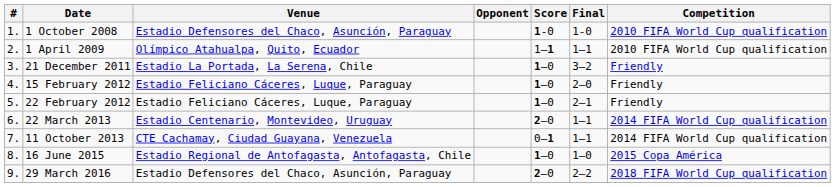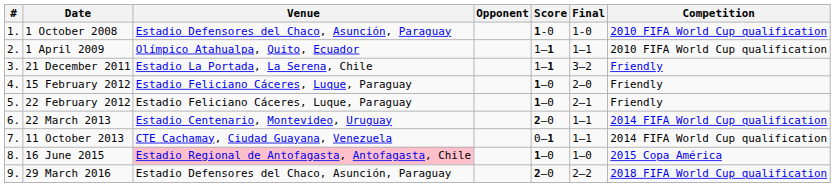 <table class="wikitable collapsible collapsed">
 <tr>
 <th>#</th>
 <th>Date</th>
 <th>Venue</th>
 <th>Opponent</th>
 <th>Score</th>
 <th>Final</th>
 <th>Competition</th>
 </tr>
 <tr>
 <td>1.</td>
 <td>1 October 2008</td>
 <td><a href='#'>Estadio Defensores del Chaco</a>, <a href='#'>Asunción</a>, <a href='#'>Paraguay</a></td>
 <td></td>
 <td><strong>1</strong>-0</td>
 <td>1-0</td>
 <td><a href='#'>2010 FIFA World Cup qualification</a></td>
 </tr>
 <tr>
 <td>2.</td>
 <td>1 April 2009</td>
 <td><a href='#'>Olímpico Atahualpa</a>, <a href='#'>Quito</a>, <a href='#'>Ecuador</a></td>
 <td></td>
 <td>1–<strong>1</strong></td>
 <td>1–1</td>
 <td>2010 FIFA World Cup qualification</td>
 </tr>
 <tr>
 <td>3.</td>
 <td>21 December 2011</td>
 <td><a href='#'>Estadio La Portada</a>, <a href='#'>La Serena</a>, Chile</td>
 <td></td>
-<td><strong>1</strong>–0</td>
+<td>1–<strong>1</strong></td>
 <td>3–2</td>
 <td><a href='#'>Friendly</a></td>
 </tr>
 <tr>
 <td>4.</td>
 <td>15 February 2012</td>
 <td><a href='#'>Estadio Feliciano Cáceres</a>, <a href='#'>Luque</a>, Paraguay</td>
 <td></td>
 <td><strong>1</strong>–0</td>
 <td>2–0</td>
 <td>Friendly</td>
 </tr>
 <tr>
 <td>5.</td>
 <td>22 February 2012</td>
 <td>Estadio Feliciano Cáceres, Luque, Paraguay</td>
 <td></td>
 <td><strong>1</strong>–0</td>
 <td>2–1</td>
 <td>Friendly</td>
 </tr>
 <tr>
 <td>6.</td>
 <td>22 March 2013</td>
 <td><a href='#'>Estadio Centenario</a>, <a href='#'>Montevideo</a>, <a href='#'>Uruguay</a></td>
 <td></td>
 <td><strong>2</strong>–0</td>
 <td>1–1</td>
 <td><a href='#'>2014 FIFA World Cup qualification</a></td>
 </tr>
 <tr>
 <td>7.</td>
 <td>11 October 2013</td>
 <td><a href='#'>CTE Cachamay</a>, <a href='#'>Ciudad Guayana</a>, <a href='#'>Venezuela</a></td>
 <td></td>
 <td>0–<strong>1</strong></td>
 <td>1–1</td>
 <td>2014 FIFA World Cup qualification</td>
 </tr>
 <tr>
 <td>8.</td>
 <td>16 June 2015</td>
-<td><a href='#'>Estadio Regional de Antofagasta</a>, <a href='#'>Antofagasta</a>, Chile</td>
+<td style="background: pink;"><a href='#'>Estadio Regional de Antofagasta</a>, <a href='#'>Antofagasta</a>, Chile</td>
 <td></td>
 <td><strong>1</strong>–0</td>
 <td>1–0</td>
 <td><a href='#'>2015 Copa América</a></td>
 </tr>
 <tr>
 <td>9.</td>
 <td>29 March 2016</td>
 <td>Estadio Defensores del Chaco, Asunción, Paraguay</td>
 <td></td>
 <td><strong>2</strong>–0</td>
 <td>2–2</td>
 <td><a href='#'>2018 FIFA World Cup qualification</a></td>
 </tr>
 </table>
